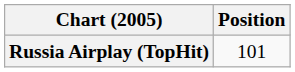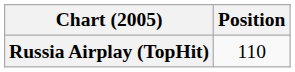 <table class="wikitable plainrowheaders" style="text-align:center">
 <tr>
 <th scope="col">Chart (2005)</th>
 <th scope="col">Position</th>
 </tr>
 <tr>
 <th scope="row">Russia Airplay (TopHit)</th>
-<td>101</td>
+<td>110</td>
 </tr>
 </table>
